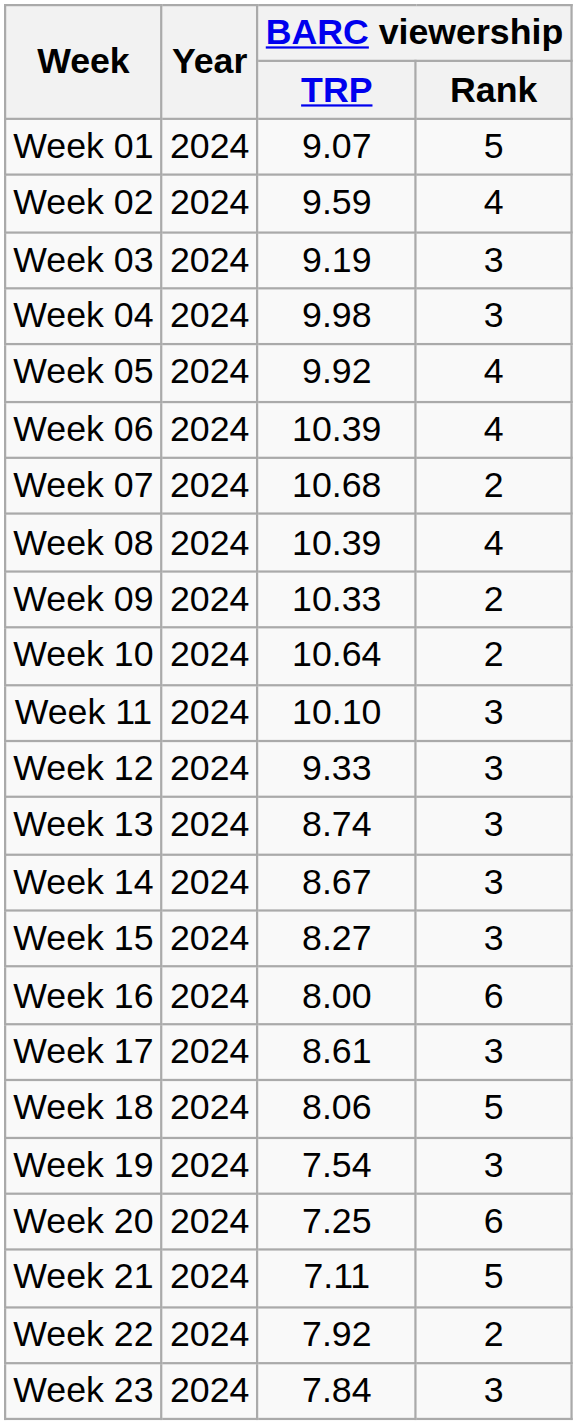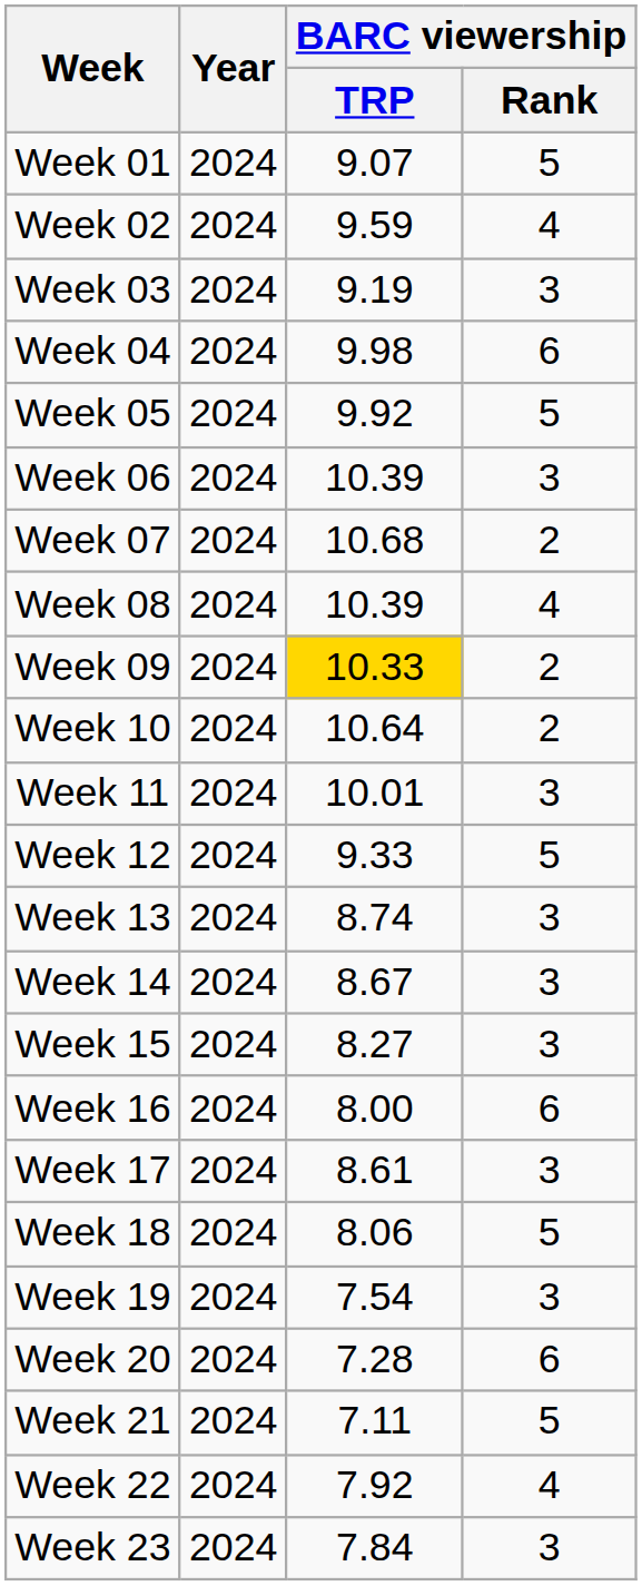 <table class="wikitable sortable" style="text-align:center">
 <tr>
 <th rowspan="2">Week</th>
 <th rowspan="2">Year</th>
 <th colspan="2"><a href='#'>BARC</a> viewership</th>
 </tr>
 <tr>
 <th><a href='#'>TRP</a></th>
 <th>Rank</th>
 </tr>
 <tr>
 <td>Week 01</td>
 <td>2024</td>
 <td>9.07</td>
 <td>5</td>
 </tr>
 <tr>
 <td>Week 02</td>
 <td>2024</td>
 <td>9.59</td>
 <td>4</td>
 </tr>
 <tr>
 <td>Week 03</td>
 <td>2024</td>
 <td>9.19</td>
 <td>3</td>
 </tr>
 <tr>
 <td>Week 04</td>
 <td>2024</td>
 <td>9.98</td>
-<td>3</td>
+<td>6</td>
 </tr>
 <tr>
 <td>Week 05</td>
 <td>2024</td>
 <td>9.92</td>
-<td>4</td>
+<td>5</td>
 </tr>
 <tr>
 <td>Week 06</td>
 <td>2024</td>
 <td>10.39</td>
-<td>4</td>
+<td>3</td>
 </tr>
 <tr>
 <td>Week 07</td>
 <td>2024</td>
 <td>10.68</td>
 <td 2>2</td>
 </tr>
 <tr>
 <td>Week 08</td>
 <td>2024</td>
 <td>10.39</td>
 <td>4</td>
 </tr>
 <tr>
 <td>Week 09</td>
 <td>2024</td>
-<td>10.33</td>
+<td style="background: gold;">10.33</td>
 <td>2</td>
 </tr>
 <tr>
 <td>Week 10</td>
 <td>2024</td>
 <td>10.64</td>
 <td>2</td>
 </tr>
 <tr>
 <td>Week 11</td>
 <td>2024</td>
-<td>10.10</td>
+<td>10.01</td>
 <td>3</td>
 </tr>
 <tr>
 <td>Week 12</td>
 <td>2024</td>
 <td>9.33</td>
-<td>3</td>
+<td>5</td>
 </tr>
 <tr>
 <td>Week 13</td>
 <td>2024</td>
 <td>8.74</td>
 <td>3</td>
 </tr>
 <tr>
 <td>Week 14</td>
 <td>2024</td>
 <td>8.67</td>
 <td>3</td>
 </tr>
 <tr>
 <td>Week 15</td>
 <td>2024</td>
 <td>8.27</td>
 <td>3</td>
 </tr>
 <tr>
 <td>Week 16</td>
 <td>2024</td>
 <td>8.00</td>
 <td>6</td>
 </tr>
 <tr>
 <td>Week 17</td>
 <td>2024</td>
 <td>8.61</td>
 <td>3</td>
 </tr>
 <tr>
 <td>Week 18</td>
 <td>2024</td>
 <td>8.06</td>
 <td>5</td>
 </tr>
 <tr>
 <td>Week 19</td>
 <td>2024</td>
 <td>7.54</td>
 <td>3</td>
 </tr>
 <tr>
 <td>Week 20</td>
 <td>2024</td>
-<td>7.25</td>
+<td>7.28</td>
 <td>6</td>
 </tr>
 <tr>
 <td>Week 21</td>
 <td>2024</td>
 <td>7.11</td>
 <td>5</td>
 </tr>
 <tr>
 <td>Week 22</td>
 <td>2024</td>
 <td>7.92</td>
-<td>2</td>
+<td>4</td>
 </tr>
 <tr>
 <td>Week 23</td>
 <td>2024</td>
 <td>7.84</td>
 <td>3</td>
 </tr>
 </table>
